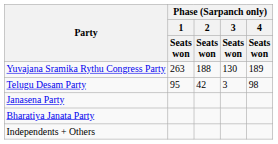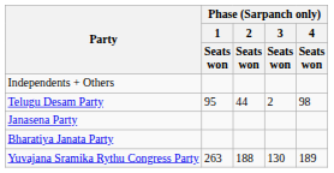 <table class="wikitable">
 <tr>
 <th rowspan="3">Party</th>
 <th colspan="4">Phase (Sarpanch only)</th>
 </tr>
 <tr>
 <th>1</th>
 <th>2</th>
 <th>3</th>
 <th>4</th>
 </tr>
 <tr>
 <th>Seats<br>won</th>
 <th>Seats<br>won</th>
 <th>Seats<br>won</th>
 <th>Seats<br>won</th>
 </tr>
 <tr>
-<td><a href='#'>Yuvajana Sramika Rythu Congress Party</a></td>
-<td>263</td>
-<td>188</td>
-<td>130</td>
-<td>189</td>
+<td>Independents + Others</td>
+<td></td>
+<td></td>
+<td></td>
+<td></td>
 </tr>
 <tr>
 <td><a href='#'>Telugu Desam Party</a></td>
 <td>95</td>
-<td>42</td>
-<td>3</td>
+<td>44</td>
+<td>2</td>
 <td>98</td>
 </tr>
 <tr>
 <td><a href='#'>Janasena Party</a></td>
 <td></td>
 <td></td>
 <td></td>
 <td></td>
 </tr>
 <tr>
 <td><a href='#'>Bharatiya Janata Party</a></td>
 <td></td>
 <td></td>
 <td></td>
 <td></td>
 </tr>
 <tr>
-<td>Independents + Others</td>
-<td></td>
-<td></td>
-<td></td>
-<td></td>
+<td><a href='#'>Yuvajana Sramika Rythu Congress Party</a></td>
+<td>263</td>
+<td>188</td>
+<td>130</td>
+<td>189</td>
 </tr>
 </table>
